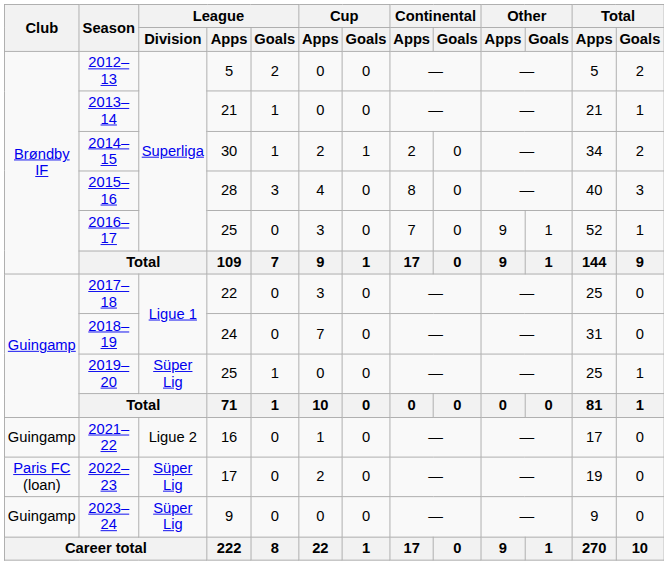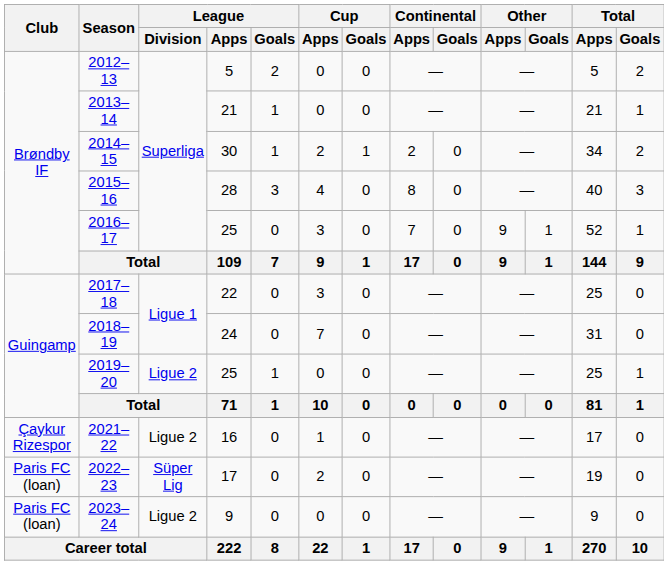 <table class="wikitable" style="text-align:center">
 <tr>
 <th rowspan="2">Club</th>
 <th rowspan="2">Season</th>
 <th colspan="3">League</th>
 <th colspan="2">Cup</th>
 <th colspan="2">Continental</th>
 <th colspan="2">Other</th>
 <th colspan="2">Total</th>
 </tr>
 <tr>
 <th>Division</th>
 <th>Apps</th>
 <th>Goals</th>
 <th>Apps</th>
 <th>Goals</th>
 <th>Apps</th>
 <th>Goals</th>
 <th>Apps</th>
 <th>Goals</th>
 <th>Apps</th>
 <th>Goals</th>
 </tr>
 <tr>
 <td rowspan="6"><a href='#'>Brøndby IF</a></td>
 <td><a href='#'>2012–13</a></td>
 <td rowspan="5"><a href='#'>Superliga</a></td>
 <td>5</td>
 <td>2</td>
 <td>0</td>
 <td>0</td>
 <td colspan="2">—</td>
 <td colspan="2">—</td>
 <td>5</td>
 <td>2</td>
 </tr>
 <tr>
 <td><a href='#'>2013–14</a></td>
 <td>21</td>
 <td>1</td>
 <td>0</td>
 <td>0</td>
 <td colspan="2">—</td>
 <td colspan="2">—</td>
 <td>21</td>
 <td>1</td>
 </tr>
 <tr>
 <td><a href='#'>2014–15</a></td>
 <td>30</td>
 <td>1</td>
 <td>2</td>
 <td>1</td>
 <td>2</td>
 <td>0</td>
 <td colspan="2">—</td>
 <td>34</td>
 <td>2</td>
 </tr>
 <tr>
 <td><a href='#'>2015–16</a></td>
 <td>28</td>
 <td>3</td>
 <td>4</td>
 <td>0</td>
 <td>8</td>
 <td>0</td>
 <td colspan="2">—</td>
 <td>40</td>
 <td>3</td>
 </tr>
 <tr>
 <td><a href='#'>2016–17</a></td>
 <td>25</td>
 <td>0</td>
 <td>3</td>
 <td>0</td>
 <td>7</td>
 <td>0</td>
 <td>9</td>
 <td>1</td>
 <td>52</td>
 <td>1</td>
 </tr>
 <tr>
 <th colspan="2">Total</th>
 <th>109</th>
 <th>7</th>
 <th>9</th>
 <th>1</th>
 <th>17</th>
 <th>0</th>
 <th>9</th>
 <th>1</th>
 <th>144</th>
 <th>9</th>
 </tr>
 <tr>
 <td rowspan="4"><a href='#'>Guingamp</a></td>
 <td><a href='#'>2017–18</a></td>
 <td rowspan="2"><a href='#'>Ligue 1</a></td>
 <td>22</td>
 <td>0</td>
 <td>3</td>
 <td>0</td>
 <td colspan="2">—</td>
 <td colspan="2">—</td>
 <td>25</td>
 <td>0</td>
 </tr>
 <tr>
 <td><a href='#'>2018–19</a></td>
 <td>24</td>
 <td>0</td>
 <td>7</td>
 <td>0</td>
 <td colspan="2">—</td>
 <td colspan="2">—</td>
 <td>31</td>
 <td>0</td>
 </tr>
 <tr>
 <td><a href='#'>2019–20</a></td>
-<td><a href='#'>Süper Lig</a></td>
+<td><a href='#'>Ligue 2</a></td>
 <td>25</td>
 <td>1</td>
 <td>0</td>
 <td>0</td>
 <td colspan="2">—</td>
 <td colspan="2">—</td>
 <td>25</td>
 <td>1</td>
 </tr>
 <tr>
 <th colspan="2">Total</th>
 <th>71</th>
 <th>1</th>
 <th>10</th>
 <th>0</th>
 <th>0</th>
 <th>0</th>
 <th>0</th>
 <th>0</th>
 <th>81</th>
 <th>1</th>
 </tr>
 <tr>
-<td>Guingamp</td>
+<td><a href='#'>Çaykur Rizespor</a></td>
 <td><a href='#'>2021–22</a></td>
 <td>Ligue 2</td>
 <td>16</td>
 <td>0</td>
 <td>1</td>
 <td>0</td>
 <td colspan="2">—</td>
 <td colspan="2">—</td>
 <td>17</td>
 <td>0</td>
 </tr>
 <tr>
 <td><a href='#'>Paris FC</a> (loan)</td>
 <td><a href='#'>2022–23</a></td>
 <td><a href='#'>Süper Lig</a></td>
 <td>17</td>
 <td>0</td>
 <td>2</td>
 <td>0</td>
 <td colspan="2">—</td>
 <td colspan="2">—</td>
 <td>19</td>
 <td>0</td>
 </tr>
 <tr>
-<td>Guingamp</td>
+<td><a href='#'>Paris FC</a> (loan)</td>
 <td><a href='#'>2023–24</a></td>
-<td><a href='#'>Süper Lig</a></td>
+<td>Ligue 2</td>
 <td>9</td>
 <td>0</td>
 <td>0</td>
 <td>0</td>
 <td colspan="2">—</td>
 <td colspan="2">—</td>
 <td>9</td>
 <td>0</td>
 </tr>
 <tr>
 <th colspan="3">Career total</th>
 <th>222</th>
 <th>8</th>
 <th>22</th>
 <th>1</th>
 <th>17</th>
 <th>0</th>
 <th>9</th>
 <th>1</th>
 <th>270</th>
 <th>10</th>
 </tr>
 </table>
